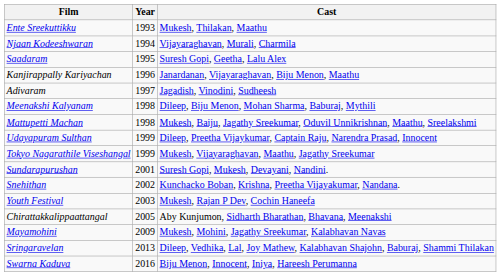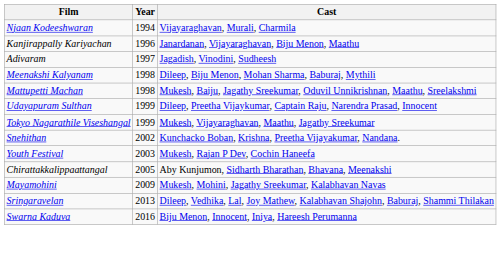 <table class="wikitable">
 <tr>
 <th>Film</th>
 <th>Year</th>
 <th>Cast</th>
 </tr>
 <tr>
-<td><em><a href='#'>Ente Sreekuttikku</a></em></td>
-<td>1993</td>
-<td><a href='#'>Mukesh</a>, <a href='#'>Thilakan</a>, <a href='#'>Maathu</a></td>
-</tr>
-<tr>
 <td><em><a href='#'>Njaan Kodeeshwaran</a></em></td>
 <td>1994</td>
 <td><a href='#'>Vijayaraghavan</a>, <a href='#'>Murali</a>, <a href='#'>Charmila</a></td>
-</tr>
-<tr>
-<td><em><a href='#'>Saadaram</a></em></td>
-<td>1995</td>
-<td><a href='#'>Suresh Gopi</a>, <a href='#'>Geetha</a>, <a href='#'>Lalu Alex</a></td>
 </tr>
 <tr>
 <td><em>Kanjirappally Kariyachan</em></td>
 <td>1996</td>
 <td><a href='#'>Janardanan</a>, <a href='#'>Vijayaraghavan</a>, <a href='#'>Biju Menon</a>, <a href='#'>Maathu</a></td>
 </tr>
 <tr>
 <td><em>Adivaram</em></td>
 <td>1997</td>
 <td><a href='#'>Jagadish</a>, <a href='#'>Vinodini</a>, <a href='#'>Sudheesh</a></td>
 </tr>
 <tr>
 <td><em><a href='#'>Meenakshi Kalyanam</a></em></td>
 <td>1998</td>
 <td><a href='#'>Dileep</a>, <a href='#'>Biju Menon</a>, <a href='#'>Mohan Sharma</a>, <a href='#'>Baburaj</a>, <a href='#'>Mythili</a></td>
 </tr>
 <tr>
 <td><em><a href='#'>Mattupetti Machan</a></em></td>
 <td>1998</td>
 <td><a href='#'>Mukesh</a>, <a href='#'>Baiju</a>, <a href='#'>Jagathy Sreekumar</a>, <a href='#'>Oduvil Unnikrishnan</a>, <a href='#'>Maathu</a>, <a href='#'>Sreelakshmi</a></td>
 </tr>
 <tr>
 <td><em><a href='#'>Udayapuram Sulthan</a></em></td>
 <td>1999</td>
 <td><a href='#'>Dileep</a>, <a href='#'>Preetha Vijaykumar</a>, <a href='#'>Captain Raju</a>, <a href='#'>Narendra Prasad</a>, <a href='#'>Innocent</a></td>
 </tr>
 <tr>
 <td><em><a href='#'>Tokyo Nagarathile Viseshangal</a></em></td>
 <td>1999</td>
 <td><a href='#'>Mukesh</a>, <a href='#'>Vijayaraghavan</a>, <a href='#'>Maathu</a>, <a href='#'>Jagathy Sreekumar</a></td>
 </tr>
 <tr>
-<td><a href='#'><em>Sundarapurushan</em></a></td>
-<td>2001</td>
-<td><a href='#'>Suresh Gopi</a>, <a href='#'>Mukesh</a>, <a href='#'>Devayani</a>, <a href='#'>Nandini</a>.</td>
-</tr>
-<tr>
 <td><em><a href='#'>Snehithan</a></em></td>
 <td>2002</td>
 <td><a href='#'>Kunchacko Boban</a>, <a href='#'>Krishna</a>, <a href='#'>Preetha Vijayakumar</a>, <a href='#'>Nandana</a>.</td>
 </tr>
 <tr>
 <td><em><a href='#'>Youth Festival</a></em></td>
 <td>2003</td>
 <td><a href='#'>Mukesh</a>, <a href='#'>Rajan P Dev</a>, <a href='#'>Cochin Haneefa</a></td>
 </tr>
 <tr>
 <td><em>Chirattakkalippaattangal</em></td>
 <td>2005</td>
 <td>Aby Kunjumon, <a href='#'>Sidharth Bharathan</a>, <a href='#'>Bhavana</a>, <a href='#'>Meenakshi</a></td>
 </tr>
 <tr>
 <td><em><a href='#'>Mayamohini</a></em></td>
 <td>2009</td>
 <td><a href='#'>Mukesh</a>, <a href='#'>Mohini</a>, <a href='#'>Jagathy Sreekumar</a>, <a href='#'>Kalabhavan Navas</a></td>
 </tr>
 <tr>
 <td><em><a href='#'>Sringaravelan</a></em></td>
 <td>2013</td>
 <td><a href='#'>Dileep</a>, <a href='#'>Vedhika</a>, <a href='#'>Lal</a>, <a href='#'>Joy Mathew</a>, <a href='#'>Kalabhavan Shajohn</a>, <a href='#'>Baburaj</a>, <a href='#'>Shammi Thilakan</a></td>
 </tr>
 <tr>
 <td><em><a href='#'>Swarna Kaduva</a></em></td>
 <td>2016</td>
 <td><a href='#'>Biju Menon</a>, <a href='#'>Innocent</a>, <a href='#'>Iniya</a>, <a href='#'>Hareesh Perumanna</a></td>
 </tr>
 </table>
